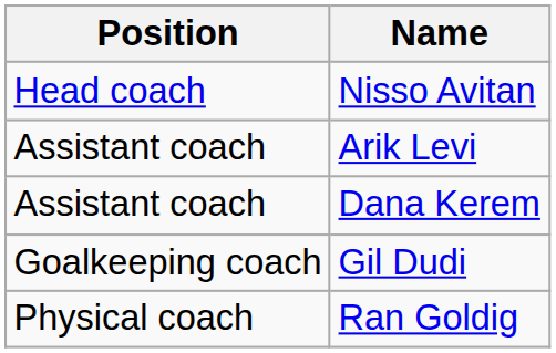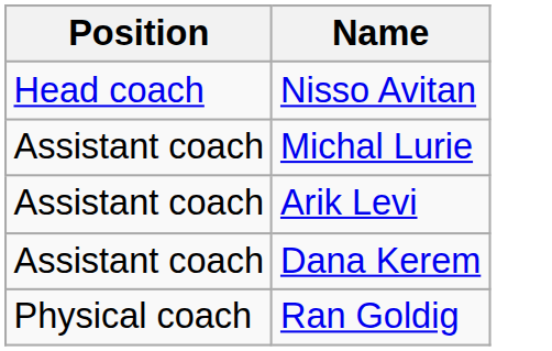 <table class="wikitable">
 <tr>
 <th>Position</th>
 <th>Name</th>
 </tr>
 <tr>
 <td><a href='#'>Head coach</a></td>
 <td> <a href='#'>Nisso Avitan</a></td>
 </tr>
 <tr>
 <td>Assistant coach</td>
+<td> <a href='#'>Michal Lurie</a></td>
+</tr>
+<tr>
+<td>Assistant coach</td>
 <td> <a href='#'>Arik Levi</a></td>
 </tr>
 <tr>
 <td>Assistant coach</td>
 <td> <a href='#'>Dana Kerem</a></td>
 </tr>
 <tr>
-<td>Goalkeeping coach</td>
-<td> <a href='#'>Gil Dudi</a></td>
-</tr>
-<tr>
 <td>Physical coach</td>
 <td> <a href='#'>Ran Goldig</a></td>
 </tr>
 </table>
